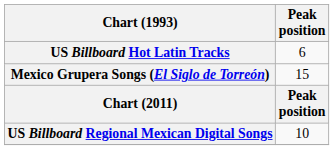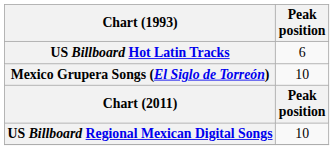 <table class="wikitable sortable plainrowheaders">
 <tr>
 <th>Chart (1993)</th>
 <th>Peak<br>position</th>
 </tr>
 <tr>
 <th scope=row>US <em>Billboard</em> <a href='#'>Hot Latin Tracks</a></th>
 <td style="text-align:center;">6</td>
 </tr>
 <tr>
 <th scope=row>Mexico Grupera Songs (<em><a href='#'>El Siglo de Torreón</a></em>)</th>
-<td style="text-align:center;">15</td>
+<td style="text-align:center;">10</td>
 </tr>
 <tr>
 <th>Chart (2011)</th>
 <th>Peak<br>position</th>
 </tr>
 <tr>
 <th scope=row>US <em>Billboard</em> <a href='#'>Regional Mexican Digital Songs</a></th>
 <td style="text-align:center;">10</td>
 </tr>
 <tr>
 </tr>
 </table>
